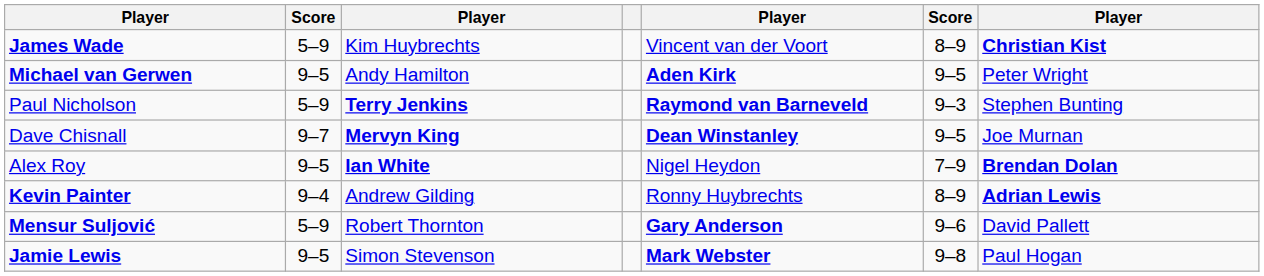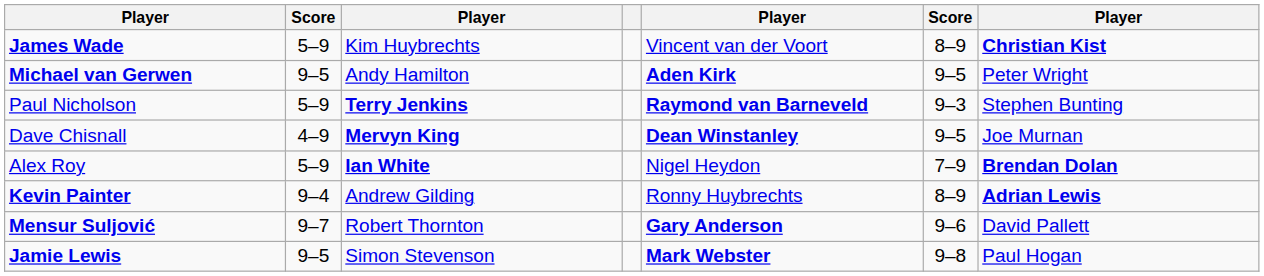 <table class="wikitable">
 <tr style="font-size:10pt;font-weight:bold">
 <th width=230>Player</th>
 <th width=40>Score</th>
 <th width=230>Player</th>
 <th width=10></th>
 <th width=230>Player</th>
 <th width=40>Score</th>
 <th width=230>Player</th>
 </tr>
 <tr>
 <td> <strong><a href='#'>James Wade</a></strong></td>
 <td align=center>5–9</td>
 <td> <a href='#'>Kim Huybrechts</a></td>
 <td></td>
 <td> <a href='#'>Vincent van der Voort</a></td>
 <td align=center>8–9</td>
 <td> <strong><a href='#'>Christian Kist</a></strong></td>
 </tr>
 <tr>
 <td> <strong><a href='#'>Michael van Gerwen</a></strong></td>
 <td align=center>9–5</td>
 <td> <a href='#'>Andy Hamilton</a></td>
 <td></td>
 <td> <strong><a href='#'>Aden Kirk</a></strong></td>
 <td align=center>9–5</td>
 <td> <a href='#'>Peter Wright</a></td>
 </tr>
 <tr>
 <td> <a href='#'>Paul Nicholson</a></td>
 <td align=center>5–9</td>
 <td> <strong><a href='#'>Terry Jenkins</a></strong></td>
 <td></td>
 <td> <strong><a href='#'>Raymond van Barneveld</a></strong></td>
 <td align=center>9–3</td>
 <td> <a href='#'>Stephen Bunting</a></td>
 </tr>
 <tr>
 <td> <a href='#'>Dave Chisnall</a></td>
-<td align=center>9–7</td>
+<td align=center>4–9</td>
 <td> <strong><a href='#'>Mervyn King</a></strong></td>
 <td></td>
 <td> <strong><a href='#'>Dean Winstanley</a></strong></td>
 <td align=center>9–5</td>
 <td> <a href='#'>Joe Murnan</a></td>
 </tr>
 <tr>
 <td> <a href='#'>Alex Roy</a></td>
-<td align=center>9–5</td>
+<td align=center>5–9</td>
 <td> <strong><a href='#'>Ian White</a></strong></td>
 <td></td>
 <td> <a href='#'>Nigel Heydon</a></td>
 <td align=center>7–9</td>
 <td> <strong><a href='#'>Brendan Dolan</a></strong></td>
 </tr>
 <tr>
 <td> <strong><a href='#'>Kevin Painter</a></strong></td>
 <td align=center>9–4</td>
 <td> <a href='#'>Andrew Gilding</a></td>
 <td></td>
 <td> <a href='#'>Ronny Huybrechts</a></td>
 <td align=center>8–9</td>
 <td> <strong><a href='#'>Adrian Lewis</a></strong></td>
 </tr>
 <tr>
 <td> <strong><a href='#'>Mensur Suljović</a></strong></td>
-<td align=center>5–9</td>
+<td align=center>9–7</td>
 <td> <a href='#'>Robert Thornton</a></td>
 <td></td>
 <td> <strong><a href='#'>Gary Anderson</a></strong></td>
 <td align=center>9–6</td>
 <td> <a href='#'>David Pallett</a></td>
 </tr>
 <tr>
 <td> <strong><a href='#'>Jamie Lewis</a></strong></td>
 <td align=center>9–5</td>
 <td> <a href='#'>Simon Stevenson</a></td>
 <td></td>
 <td> <strong><a href='#'>Mark Webster</a></strong></td>
 <td align=center>9–8</td>
 <td> <a href='#'>Paul Hogan</a></td>
 </tr>
 </table>
